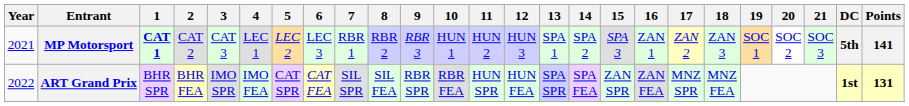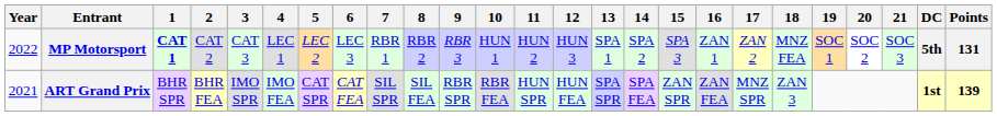 <table class="wikitable" style="text-align:center; font-size:85%">
 <tr>
 <th>Year</th>
 <th>Entrant</th>
 <th>1</th>
 <th>2</th>
 <th>3</th>
 <th>4</th>
 <th>5</th>
 <th>6</th>
 <th>7</th>
 <th>8</th>
 <th>9</th>
 <th>10</th>
 <th>11</th>
 <th>12</th>
 <th>13</th>
 <th>14</th>
 <th>15</th>
 <th>16</th>
 <th>17</th>
 <th>18</th>
 <th>19</th>
 <th>20</th>
 <th>21</th>
 <th>DC</th>
 <th>Points</th>
 </tr>
 <tr>
-<td><a href='#'>2021</a></td>
+<td><a href='#'>2022</a></td>
 <th nowrap><a href='#'>MP Motorsport</a></th>
 <td style="background:#DFFFDF;"><strong><a href='#'>CAT<br>1</a><br></strong></td>
 <td style="background:#DFDFDF;"><a href='#'>CAT<br>2</a><br></td>
 <td style="background:#DFFFDF;"><a href='#'>CAT<br>3</a><br></td>
 <td style="background:#DFDFDF;"><a href='#'>LEC<br>1</a><br></td>
 <td style="background:#FFDF9F;"><em><a href='#'>LEC<br>2</a></em><br></td>
 <td style="background:#DFFFDF;"><a href='#'>LEC<br>3</a><br></td>
 <td style="background:#DFFFDF;"><a href='#'>RBR<br>1</a><br></td>
 <td style="background:#CFCFFF;"><a href='#'>RBR<br>2</a><br></td>
 <td style="background:#CFCFFF;"><em><a href='#'>RBR<br>3</a></em><br></td>
 <td style="background:#CFCFFF;"><a href='#'>HUN<br>1</a><br></td>
 <td style="background:#CFCFFF;"><a href='#'>HUN<br>2</a><br></td>
 <td style="background:#CFCFFF;"><a href='#'>HUN<br>3</a><br></td>
 <td style="background:#DFFFDF;"><a href='#'>SPA<br>1</a><br></td>
 <td style="background:#DFFFDF;"><a href='#'>SPA<br>2</a><br></td>
 <td style="background:#DFDFDF;"><em><a href='#'>SPA<br>3</a></em><br></td>
 <td style="background:#DFFFDF;"><a href='#'>ZAN<br>1</a><br></td>
 <td style="background:#FFFFBF;"><em><a href='#'>ZAN<br>2</a></em><br></td>
-<td style="background:#DFFFDF;"><a href='#'>ZAN<br>3</a><br></td>
+<td style="background:#DFFFDF;"><a href='#'>MNZ<br>FEA</a><br></td>
 <td style="background:#FFDF9F;"><a href='#'>SOC<br>1</a><br></td>
 <td style="background:#FFFFFF;"><a href='#'>SOC<br>2</a><br></td>
 <td style="background:#DFFFDF;"><a href='#'>SOC<br>3</a><br></td>
 <th>5th</th>
-<th>141</th>
+<th>131</th>
 </tr>
 <tr>
-<td><a href='#'>2022</a></td>
+<td><a href='#'>2021</a></td>
 <th nowrap><a href='#'>ART Grand Prix</a></th>
 <td style="background:#EFCFFF;"><a href='#'>BHR<br>SPR</a><br></td>
 <td style="background:#FFFFBF;"><a href='#'>BHR<br>FEA</a><br></td>
 <td style="background:#DFDFDF;"><a href='#'>IMO<br>SPR</a><br></td>
 <td style="background:#DFFFDF;"><a href='#'>IMO<br>FEA</a><br></td>
 <td style="background:#EFCFFF;"><a href='#'>CAT<br>SPR</a><br></td>
 <td style="background:#FFFFBF;"><em><a href='#'>CAT<br>FEA</a></em><br></td>
 <td style="background:#DFDFDF;"><a href='#'>SIL<br>SPR</a><br></td>
 <td style="background:#DFFFDF;"><a href='#'>SIL<br>FEA</a><br></td>
 <td style="background:#DFFFDF;"><a href='#'>RBR<br>SPR</a><br></td>
 <td style="background:#DFDFDF;"><a href='#'>RBR<br>FEA</a><br></td>
 <td style="background:#DFFFDF;"><a href='#'>HUN<br>SPR</a><br></td>
 <td style="background:#DFFFDF;"><a href='#'>HUN<br>FEA</a><br></td>
 <td style="background:#CFCFFF;"><a href='#'>SPA<br>SPR</a><br></td>
 <td style="background:#EFCFFF;"><a href='#'>SPA<br>FEA</a><br></td>
 <td style="background:#DFFFDF;"><a href='#'>ZAN<br>SPR</a><br></td>
 <td style="background:#DFDFDF;"><a href='#'>ZAN<br>FEA</a><br></td>
 <td style="background:#DFFFDF;"><a href='#'>MNZ<br>SPR</a><br></td>
-<td style="background:#DFFFDF;"><a href='#'>MNZ<br>FEA</a><br></td>
+<td style="background:#DFFFDF;"><a href='#'>ZAN<br>3</a><br></td>
 <td colspan=3></td>
 <th style="background:#FFFFBF;">1st</th>
-<th style="background:#FFFFBF;">131</th>
+<th style="background:#FFFFBF;">139</th>
 </tr>
 </table>
